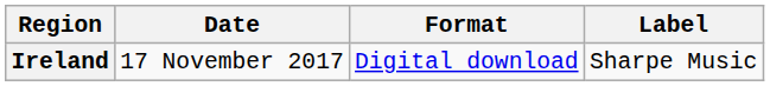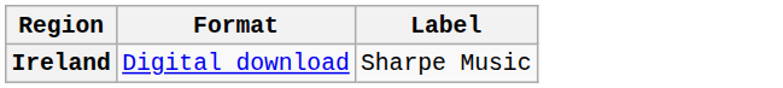 <table class="wikitable plainrowheaders" style="text-align:center">
 <tr>
 <th>Region</th>
-<th>Date</th>
 <th>Format</th>
 <th>Label</th>
 </tr>
 <tr>
 <th scope="row">Ireland</th>
-<td>17 November 2017</td>
 <td><a href='#'>Digital download</a></td>
 <td>Sharpe Music</td>
 </tr>
 </table>
